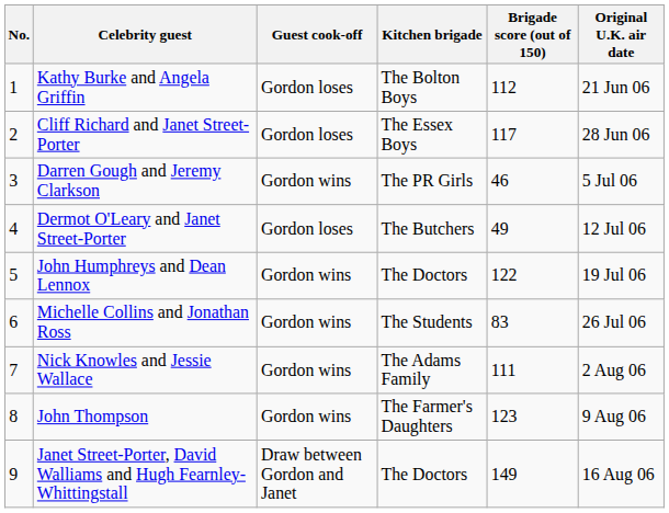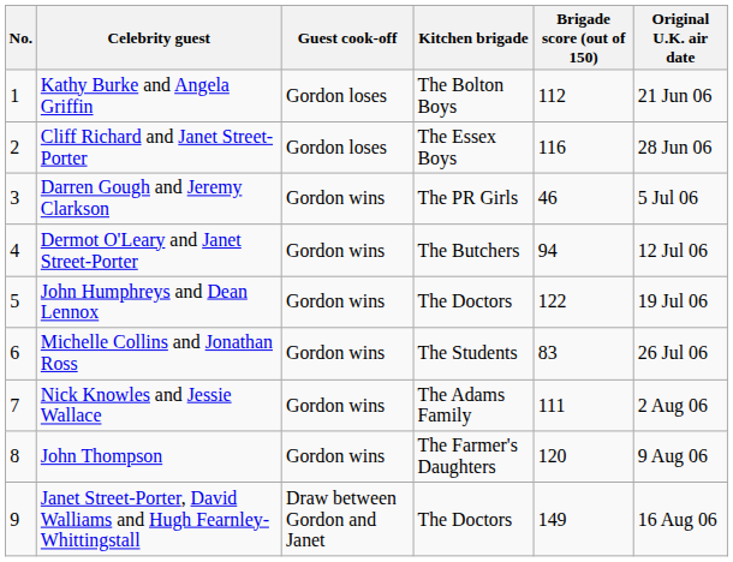 <table class="wikitable">
 <tr>
 </tr>
 <tr style="font-size:10pt;font-weight:bold">
 <th>No.</th>
 <th>Celebrity guest</th>
 <th>Guest cook-off</th>
 <th>Kitchen brigade</th>
 <th>Brigade score (out of 150)</th>
 <th>Original U.K. air date</th>
 </tr>
 <tr>
 <td>1</td>
 <td><a href='#'>Kathy Burke</a> and <a href='#'>Angela Griffin</a></td>
 <td>Gordon loses</td>
 <td>The Bolton Boys</td>
 <td>112</td>
 <td>21 Jun 06</td>
 </tr>
 <tr>
 <td>2</td>
 <td><a href='#'>Cliff Richard</a> and <a href='#'>Janet Street-Porter</a></td>
 <td>Gordon loses</td>
 <td>The Essex Boys</td>
-<td>117</td>
+<td>116</td>
 <td>28 Jun 06</td>
 </tr>
 <tr>
 <td>3</td>
 <td><a href='#'>Darren Gough</a> and <a href='#'>Jeremy Clarkson</a></td>
 <td>Gordon wins</td>
 <td>The PR Girls</td>
 <td>46</td>
 <td>5 Jul 06</td>
 </tr>
 <tr>
 <td>4</td>
 <td><a href='#'>Dermot O'Leary</a> and <a href='#'>Janet Street-Porter</a></td>
-<td>Gordon loses</td>
+<td>Gordon wins</td>
 <td>The Butchers</td>
-<td>49</td>
+<td>94</td>
 <td>12 Jul 06</td>
 </tr>
 <tr>
 <td>5</td>
 <td><a href='#'>John Humphreys</a> and <a href='#'>Dean Lennox</a></td>
 <td>Gordon wins</td>
 <td>The Doctors</td>
 <td>122</td>
 <td>19 Jul 06</td>
 </tr>
 <tr>
 <td>6</td>
 <td><a href='#'>Michelle Collins</a> and <a href='#'>Jonathan Ross</a></td>
 <td>Gordon wins</td>
 <td>The Students</td>
 <td>83</td>
 <td>26 Jul 06</td>
 </tr>
 <tr>
 <td>7</td>
 <td><a href='#'>Nick Knowles</a> and <a href='#'>Jessie Wallace</a></td>
 <td>Gordon wins</td>
 <td>The Adams Family</td>
 <td>111</td>
 <td>2 Aug 06</td>
 </tr>
 <tr>
 <td>8</td>
 <td><a href='#'>John Thompson</a></td>
 <td>Gordon wins</td>
 <td>The Farmer's Daughters</td>
-<td>123</td>
+<td>120</td>
 <td>9 Aug 06</td>
 </tr>
 <tr>
 <td>9</td>
 <td><a href='#'>Janet Street-Porter</a>, <a href='#'>David Walliams</a> and <a href='#'>Hugh Fearnley-Whittingstall</a></td>
 <td>Draw between Gordon and Janet</td>
 <td>The Doctors</td>
 <td>149</td>
 <td>16 Aug 06</td>
 </tr>
 </table>
